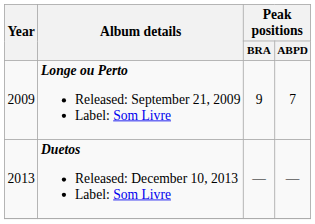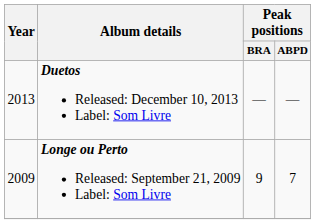 <table class="wikitable" style="text-align:center;">
 <tr>
 <th rowspan="2">Year</th>
 <th rowspan="2">Album details</th>
 <th colspan="2">Peak positions</th>
 </tr>
 <tr style="font-size:smaller;">
 <th width="30">BRA</th>
 <th width="30">ABPD</th>
 </tr>
 <tr>
+<td>2013</td>
+<td align="left"><strong><em>Duetos</em></strong><br><ul><li>Released: December 10, 2013</li><li>Label: <a href='#'>Som Livre</a></li></ul></td>
+<td>—</td>
+<td>—</td>
+</tr>
+<tr>
 <td>2009</td>
 <td align="left"><strong><em>Longe ou Perto</em></strong><br><ul><li>Released: September 21, 2009</li><li>Label: <a href='#'>Som Livre</a></li></ul></td>
 <td>9</td>
 <td>7</td>
 </tr>
 <tr>
-<td>2013</td>
-<td align="left"><strong><em>Duetos</em></strong><br><ul><li>Released: December 10, 2013</li><li>Label: <a href='#'>Som Livre</a></li></ul></td>
-<td>—</td>
-<td>—</td>
-</tr>
-<tr>
 </tr>
 </table>
